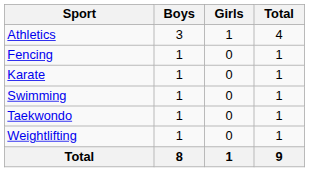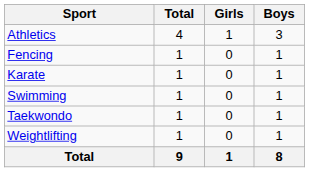 <table class="wikitable sortable" style="text-align:center;">
 <tr>
 <th width=180>Sport</th>
+<th width=55>Total</th>
+<th width=55>Girls</th>
 <th width=55>Boys</th>
-<th width=55>Girls</th>
-<th width=55>Total</th>
 </tr>
 <tr>
 <td align=left><a href='#'>Athletics</a></td>
+<td>4</td>
+<td>1</td>
 <td>3</td>
-<td>1</td>
-<td>4</td>
 </tr>
 <tr>
 <td align=left><a href='#'>Fencing</a></td>
 <td>1</td>
 <td>0</td>
 <td>1</td>
 </tr>
 <tr>
 <td align=left><a href='#'>Karate</a></td>
 <td>1</td>
 <td>0</td>
 <td>1</td>
 </tr>
 <tr>
 <td align=left><a href='#'>Swimming</a></td>
 <td>1</td>
 <td>0</td>
 <td>1</td>
 </tr>
 <tr>
 <td align=left><a href='#'>Taekwondo</a></td>
 <td>1</td>
 <td>0</td>
 <td>1</td>
 </tr>
 <tr>
 <td align=left><a href='#'>Weightlifting</a></td>
 <td>1</td>
 <td>0</td>
 <td>1</td>
 </tr>
 <tr class="sortbottom">
 <th>Total</th>
+<th>9</th>
+<th>1</th>
 <th>8</th>
-<th>1</th>
-<th>9</th>
 </tr>
 </table>
